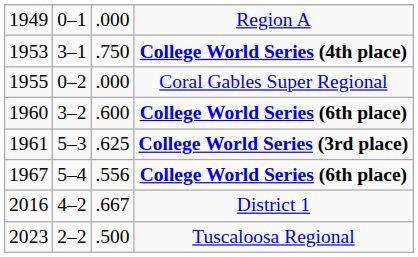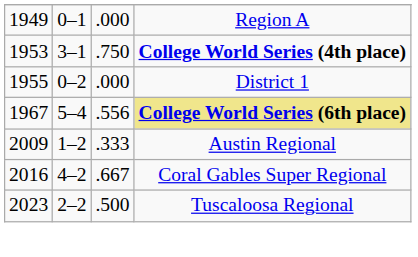 <table class="wikitable" style="text-align:center">
 <tr>
 </tr>
 <tr>
 <td>1949</td>
 <td>0–1</td>
 <td>.000</td>
 <td><a href='#'>Region A</a></td>
 </tr>
 <tr>
 <td>1953</td>
 <td>3–1</td>
 <td>.750</td>
 <td><strong><a href='#'>College World Series</a> (4th place)</strong></td>
 </tr>
 <tr>
 <td>1955</td>
 <td>0–2</td>
 <td>.000</td>
-<td><a href='#'>Coral Gables Super Regional</a></td>
-</tr>
-<tr>
-<td>1960</td>
-<td>3–2</td>
-<td>.600</td>
-<td><strong><a href='#'>College World Series</a> (6th place)</strong></td>
-</tr>
-<tr>
-<td>1961</td>
-<td>5–3</td>
-<td>.625</td>
-<td><strong><a href='#'>College World Series</a> (3rd place)</strong></td>
+<td><a href='#'>District 1</a></td>
 </tr>
 <tr>
 <td>1967</td>
 <td>5–4</td>
 <td>.556</td>
-<td><strong><a href='#'>College World Series</a> (6th place)</strong></td>
+<td style="background: khaki;"><strong><a href='#'>College World Series</a> (6th place)</strong></td>
+</tr>
+<tr>
+<td>2009</td>
+<td>1–2</td>
+<td>.333</td>
+<td><a href='#'>Austin Regional</a></td>
 </tr>
 <tr>
 <td>2016</td>
 <td>4–2</td>
 <td>.667</td>
-<td><a href='#'>District 1</a></td>
+<td><a href='#'>Coral Gables Super Regional</a></td>
 </tr>
 <tr>
 <td>2023</td>
 <td>2–2</td>
 <td>.500</td>
 <td><a href='#'>Tuscaloosa Regional</a></td>
 </tr>
 </table>
